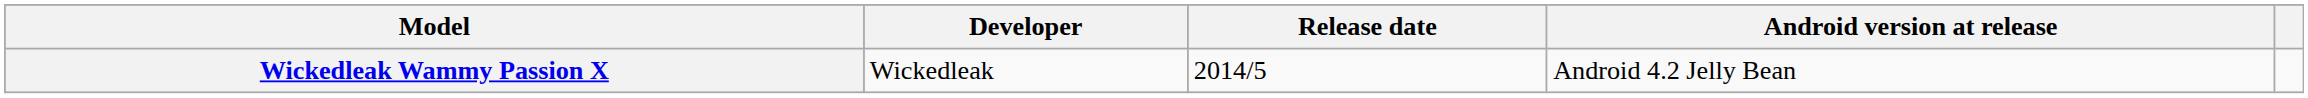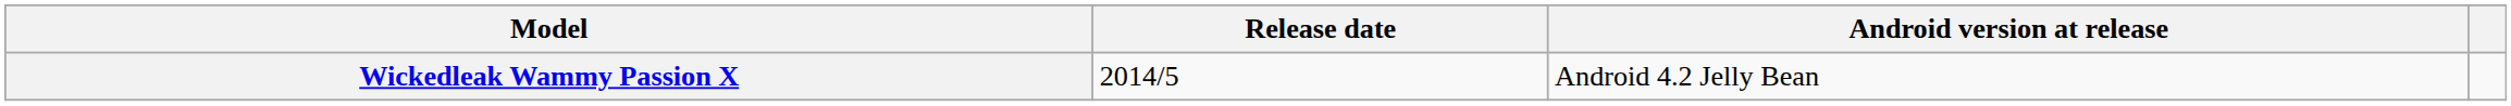 <table class="wikitable sortable plainrowheaders" style="width:100%; font-size:90%;">
 <tr>
 <th scope="col">Model</th>
-<th scope="col">Developer</th>
 <th scope="col">Release date</th>
 <th scope="col">Android version at release</th>
 <th scope="col" class="unsortable"></th>
 </tr>
 <tr>
 <th scope="row"><a href='#'>Wickedleak Wammy Passion X</a></th>
-<td>Wickedleak</td>
 <td>2014/5</td>
 <td>Android 4.2 Jelly Bean</td>
 <td></td>
 </tr>
 </table>
